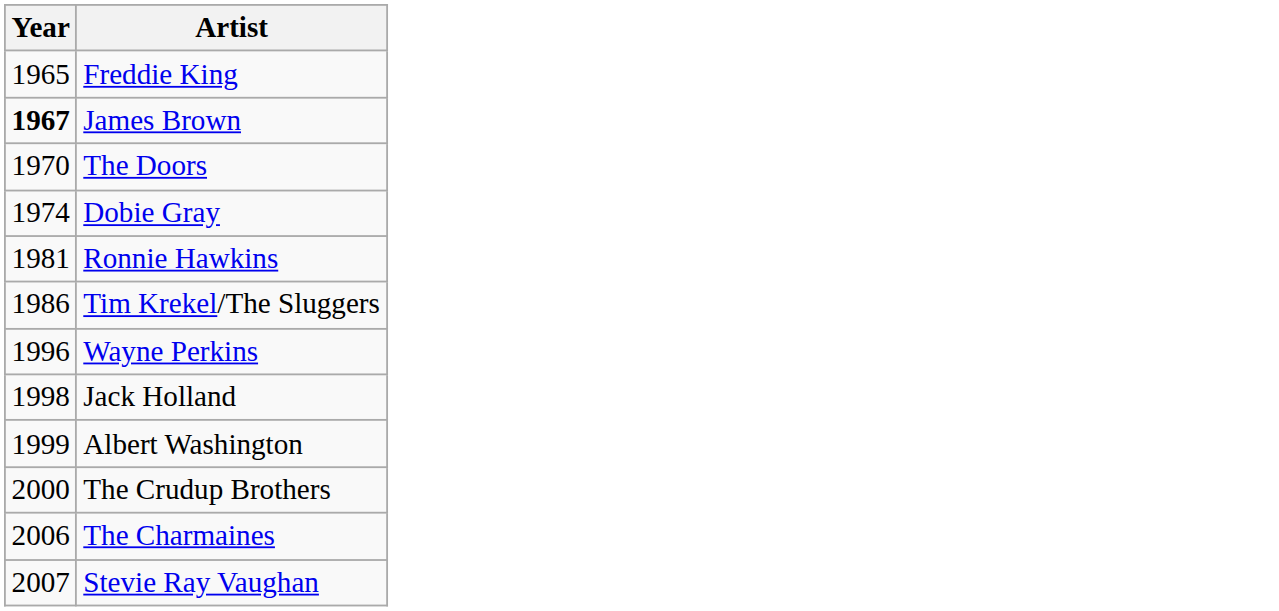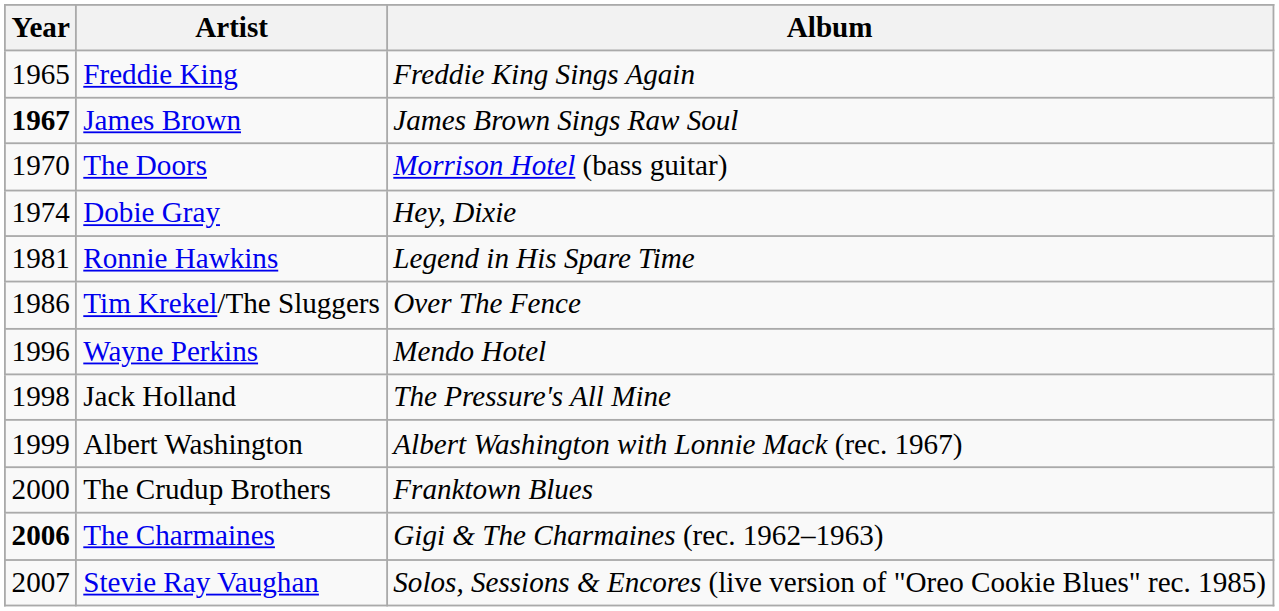 <table class="wikitable">
 <tr>
 <th rowspan>Year</th>
 <th rowspan>Artist</th>
+<th rowspan>Album</th>
 </tr>
 <tr>
 <td>1965</td>
 <td><a href='#'>Freddie King</a></td>
+<td><em>Freddie King Sings Again</em></td>
 </tr>
 <tr>
 <td><strong>1967</strong></td>
 <td><a href='#'>James Brown</a></td>
+<td><em>James Brown Sings Raw Soul</em></td>
 </tr>
 <tr>
 <td>1970</td>
 <td><a href='#'>The Doors</a></td>
+<td><em><a href='#'>Morrison Hotel</a></em> (bass guitar)</td>
 </tr>
 <tr>
 <td>1974</td>
 <td><a href='#'>Dobie Gray</a></td>
+<td><em>Hey, Dixie</em></td>
 </tr>
 <tr>
 <td>1981</td>
 <td><a href='#'>Ronnie Hawkins</a></td>
+<td><em>Legend in His Spare Time</em></td>
 </tr>
 <tr>
 <td>1986</td>
 <td><a href='#'>Tim Krekel</a>/The Sluggers</td>
+<td><em>Over The Fence</em></td>
 </tr>
 <tr>
 <td>1996</td>
 <td><a href='#'>Wayne Perkins</a></td>
+<td><em>Mendo Hotel</em></td>
 </tr>
 <tr>
 <td>1998</td>
 <td>Jack Holland</td>
+<td><em>The Pressure's All Mine</em></td>
 </tr>
 <tr>
 <td>1999</td>
 <td>Albert Washington</td>
+<td><em>Albert Washington with Lonnie Mack</em> (rec. 1967)</td>
 </tr>
 <tr>
 <td>2000</td>
 <td>The Crudup Brothers</td>
+<td><em>Franktown Blues</em></td>
 </tr>
 <tr>
-<td>2006</td>
+<td><strong>2006</strong></td>
 <td><a href='#'>The Charmaines</a></td>
+<td><em>Gigi & The Charmaines</em> (rec. 1962–1963)</td>
 </tr>
 <tr>
 <td>2007</td>
 <td><a href='#'>Stevie Ray Vaughan</a></td>
+<td><em>Solos, Sessions & Encores</em> (live version of "Oreo Cookie Blues" rec. 1985)</td>
 </tr>
 </table>
